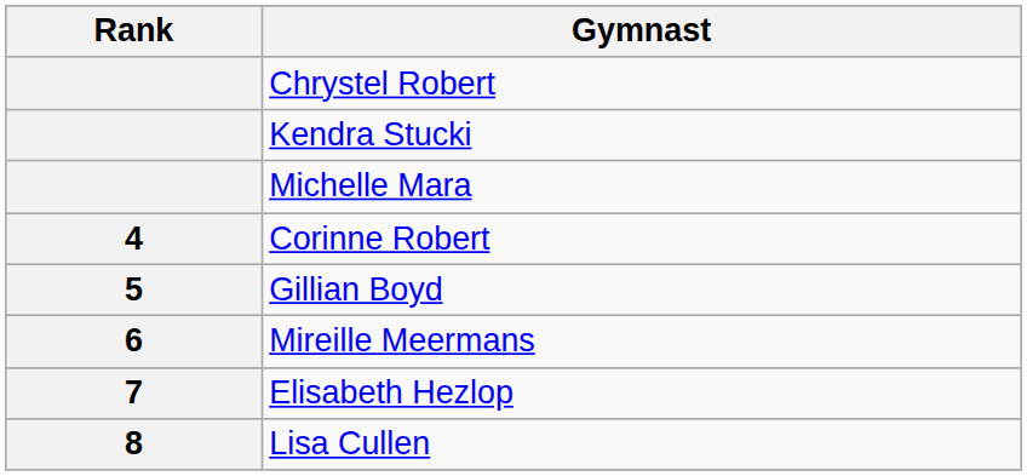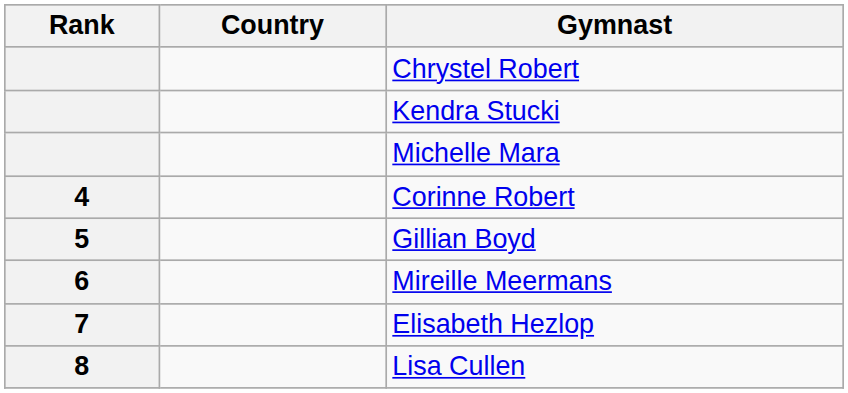 <table class="wikitable" width=500>
 <tr bgcolor="#efefef">
 <th>Rank</th>
+<th>Country</th>
 <th>Gymnast</th>
 </tr>
 <tr>
 <th></th>
+<td></td>
 <td><a href='#'>Chrystel Robert</a></td>
 </tr>
 <tr>
 <th></th>
+<td></td>
 <td><a href='#'>Kendra Stucki</a></td>
 </tr>
 <tr>
 <th></th>
+<td></td>
 <td><a href='#'>Michelle Mara</a></td>
 </tr>
 <tr>
 <th>4</th>
+<td></td>
 <td><a href='#'>Corinne Robert</a></td>
 </tr>
 <tr>
 <th>5</th>
+<td></td>
 <td><a href='#'>Gillian Boyd</a></td>
 </tr>
 <tr>
 <th>6</th>
+<td></td>
 <td><a href='#'>Mireille Meermans</a></td>
 </tr>
 <tr>
 <th>7</th>
+<td></td>
 <td><a href='#'>Elisabeth Hezlop</a></td>
 </tr>
 <tr>
 <th>8</th>
+<td></td>
 <td><a href='#'>Lisa Cullen</a></td>
 </tr>
 </table>
